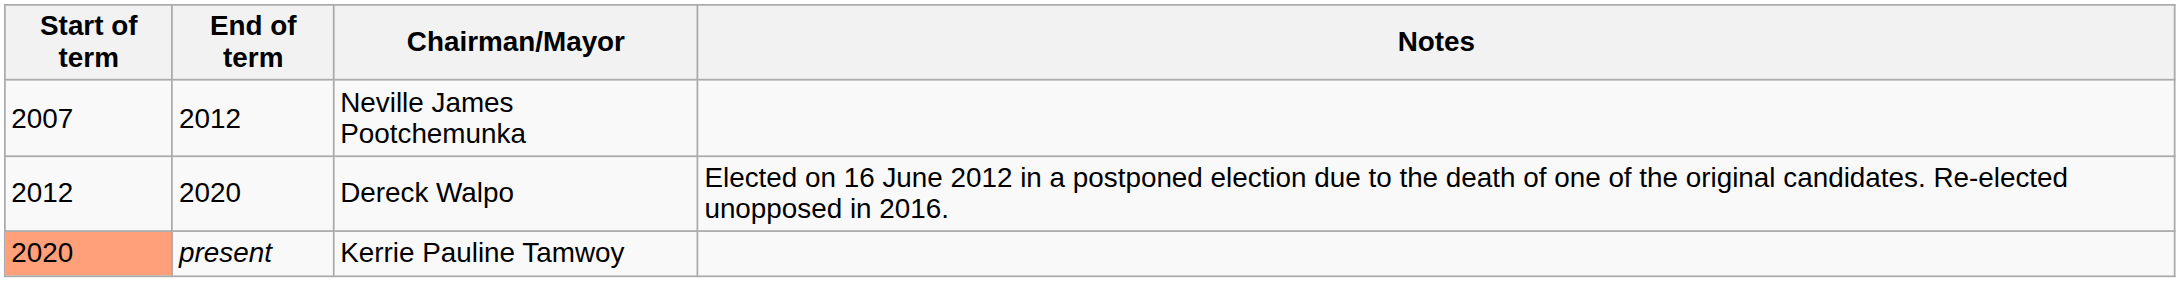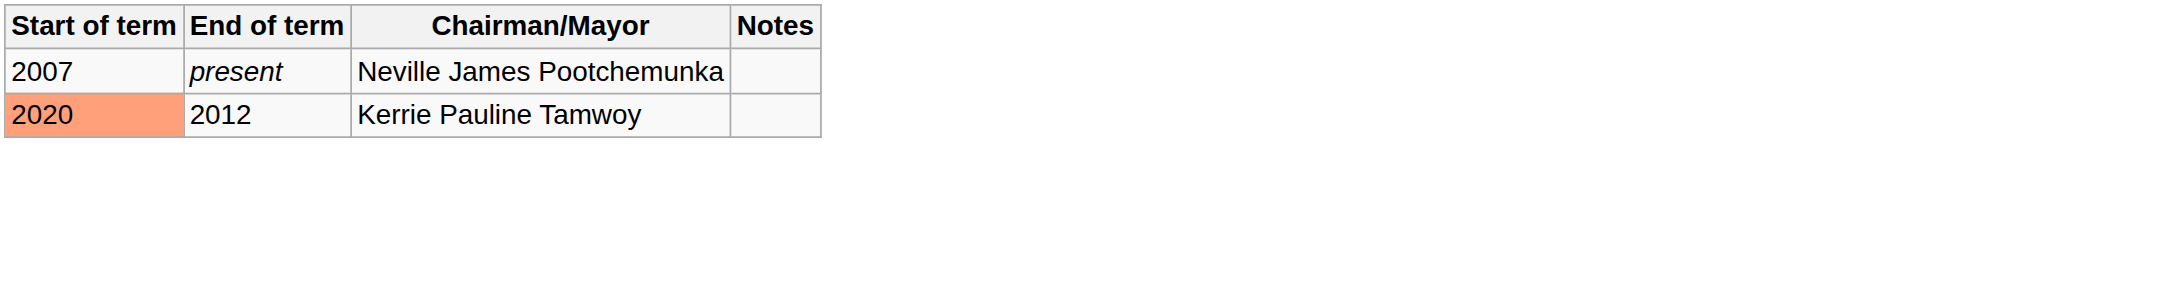 <table class="wikitable">
 <tr>
 <th>Start of term</th>
 <th>End of term</th>
 <th>Chairman/Mayor</th>
 <th>Notes</th>
 </tr>
 <tr>
 <td>2007</td>
-<td>2012</td>
+<td><em>present</em></td>
 <td>Neville James Pootchemunka</td>
 <td></td>
 </tr>
 <tr>
+<td style="background: lightsalmon;">2020</td>
 <td>2012</td>
-<td>2020</td>
-<td>Dereck Walpo</td>
-<td>Elected on 16 June 2012 in a postponed election due to the death of one of the original candidates. Re-elected unopposed in 2016.</td>
-</tr>
-<tr>
-<td style="background: lightsalmon;">2020</td>
-<td><em>present</em></td>
 <td>Kerrie Pauline Tamwoy</td>
 <td></td>
 </tr>
 </table>
